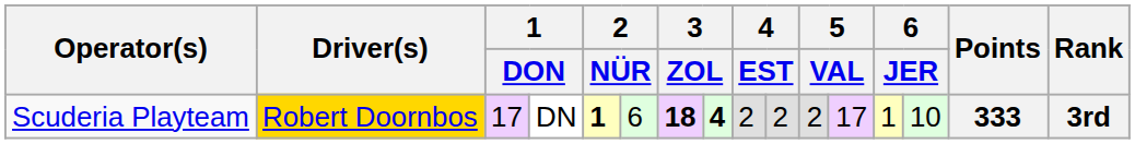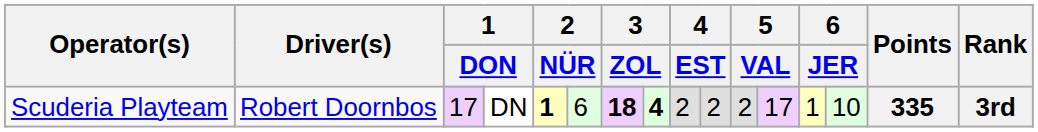 <table class="wikitable" style="font-size: 85%">
 <tr>
 <th rowspan=2>Operator(s)</th>
 <th rowspan=2>Driver(s)</th>
 <th colspan=2>1</th>
 <th colspan=2>2</th>
 <th colspan=2>3</th>
 <th colspan=2>4</th>
 <th colspan=2>5</th>
 <th colspan=2>6</th>
 <th rowspan=2>Points</th>
 <th rowspan=2>Rank</th>
 </tr>
 <tr>
 <th colspan=2><a href='#'>DON</a></th>
 <th colspan=2><a href='#'>NÜR</a></th>
 <th colspan=2><a href='#'>ZOL</a></th>
 <th colspan=2><a href='#'>EST</a></th>
 <th colspan=2><a href='#'>VAL</a></th>
 <th colspan=2><a href='#'>JER</a></th>
 </tr>
 <tr>
 <td align=center><a href='#'>Scuderia Playteam</a></td>
-<td style="background: gold;"> <a href='#'>Robert Doornbos</a></td>
+<td> <a href='#'>Robert Doornbos</a></td>
 <td style="background:#efcfff;">17</td>
 <td style="background:#ffffff;">DN</td>
 <td style="background:#ffffbf;"><strong>1</strong></td>
 <td style="background:#dfffdf;">6</td>
 <td style="background:#efcfff;"><strong>18</strong></td>
 <td style="background:#dfffdf;"><strong>4</strong></td>
 <td style="background:#dfdfdf;">2</td>
 <td style="background:#dfdfdf;">2</td>
 <td style="background:#dfdfdf;">2</td>
 <td style="background:#efcfff;">17</td>
 <td style="background:#ffffbf;">1</td>
 <td style="background:#dfffdf;">10</td>
-<th>333</th>
+<th>335</th>
 <th>3rd</th>
 </tr>
 </table>
